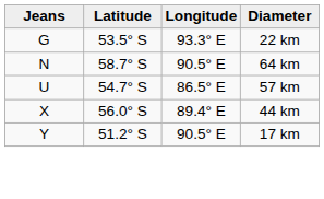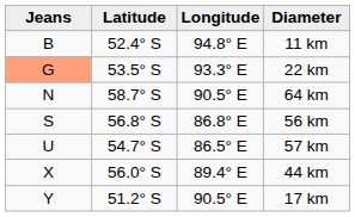 <table class="wikitable">
 <tr>
 <th width="25%" style="background:#eeeeee;">Jeans</th>
 <th width="25%" style="background:#eeeeee;">Latitude</th>
 <th width="25%" style="background:#eeeeee;">Longitude</th>
 <th width="25%" style="background:#eeeeee;">Diameter</th>
 </tr>
 <tr>
-<td align="center">G</td>
+<td align="center">B</td>
+<td align="center">52.4° S</td>
+<td align="center">94.8° E</td>
+<td align="center">11 km</td>
+</tr>
+<tr>
+<td align="center" style="background: lightsalmon;">G</td>
 <td align="center">53.5° S</td>
 <td align="center">93.3° E</td>
 <td align="center">22 km</td>
 </tr>
 <tr>
 <td align="center">N</td>
 <td align="center">58.7° S</td>
 <td align="center">90.5° E</td>
 <td align="center">64 km</td>
+</tr>
+<tr>
+<td align="center">S</td>
+<td align="center">56.8° S</td>
+<td align="center">86.8° E</td>
+<td align="center">56 km</td>
 </tr>
 <tr>
 <td align="center">U</td>
 <td align="center">54.7° S</td>
 <td align="center">86.5° E</td>
 <td align="center">57 km</td>
 </tr>
 <tr>
 <td align="center">X</td>
 <td align="center">56.0° S</td>
 <td align="center">89.4° E</td>
 <td align="center">44 km</td>
 </tr>
 <tr>
 <td align="center">Y</td>
 <td align="center">51.2° S</td>
 <td align="center">90.5° E</td>
 <td align="center">17 km</td>
 </tr>
 </table>
